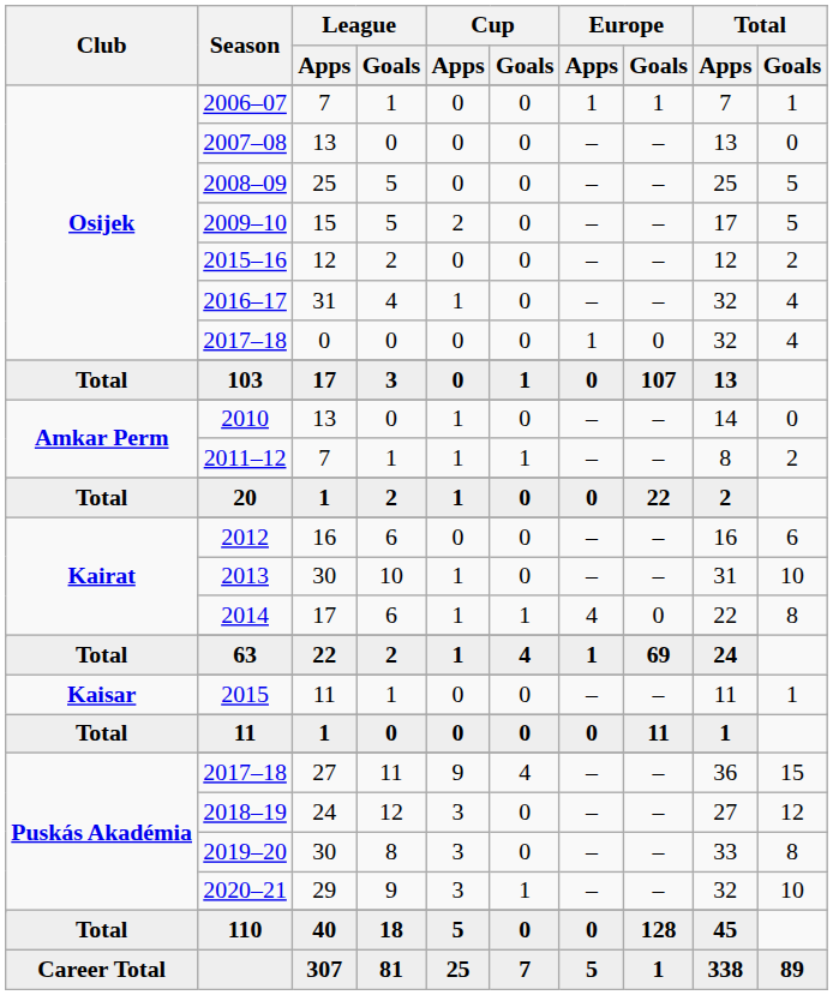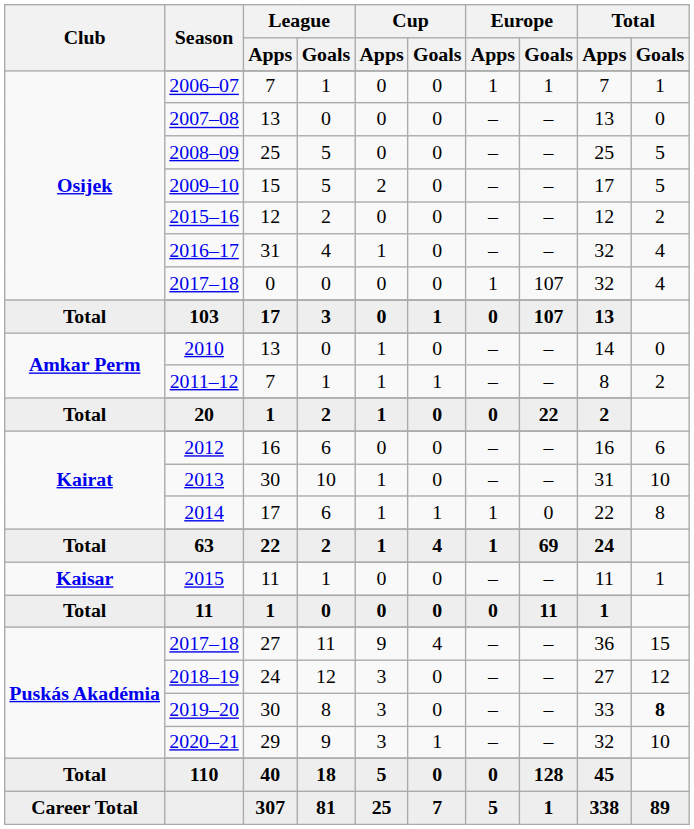 <table class="wikitable" style="font-size:90%; text-align: center;">
 <tr>
 <th rowspan="2">Club</th>
 <th rowspan="2">Season</th>
 <th colspan="2">League</th>
 <th colspan="2">Cup</th>
 <th colspan="2">Europe</th>
 <th colspan="2">Total</th>
 </tr>
 <tr>
 <th>Apps</th>
 <th>Goals</th>
 <th>Apps</th>
 <th>Goals</th>
 <th>Apps</th>
 <th>Goals</th>
 <th>Apps</th>
 <th>Goals</th>
 </tr>
 <tr ||-||-||-|->
 <td rowspan="9" valign="center"><strong><a href='#'>Osijek</a></strong></td>
 </tr>
 <tr>
 <td><a href='#'>2006–07</a></td>
 <td>7</td>
 <td>1</td>
 <td>0</td>
 <td>0</td>
 <td>1</td>
 <td>1</td>
 <td>7</td>
 <td>1</td>
 </tr>
 <tr>
 <td><a href='#'>2007–08</a></td>
 <td>13</td>
 <td>0</td>
 <td>0</td>
 <td>0</td>
 <td>–</td>
 <td>–</td>
 <td>13</td>
 <td>0</td>
 </tr>
 <tr>
 <td><a href='#'>2008–09</a></td>
 <td>25</td>
 <td>5</td>
 <td>0</td>
 <td>0</td>
 <td>–</td>
 <td>–</td>
 <td>25</td>
 <td>5</td>
 </tr>
 <tr>
 <td><a href='#'>2009–10</a></td>
 <td>15</td>
 <td>5</td>
 <td>2</td>
 <td>0</td>
 <td>–</td>
 <td>–</td>
 <td>17</td>
 <td>5</td>
 </tr>
 <tr>
 <td><a href='#'>2015–16</a></td>
 <td>12</td>
 <td>2</td>
 <td>0</td>
 <td>0</td>
 <td>–</td>
 <td>–</td>
 <td>12</td>
 <td>2</td>
 </tr>
 <tr>
 <td><a href='#'>2016–17</a></td>
 <td>31</td>
 <td>4</td>
 <td>1</td>
 <td>0</td>
 <td>–</td>
 <td>–</td>
 <td>32</td>
 <td>4</td>
 </tr>
 <tr>
 <td><a href='#'>2017–18</a></td>
 <td>0</td>
 <td>0</td>
 <td>0</td>
 <td>0</td>
 <td>1</td>
-<td>0</td>
+<td>107</td>
 <td>32</td>
 <td>4</td>
 </tr>
 <tr>
 </tr>
 <tr style="font-weight:bold; background-color:#eeeeee;">
 <td>Total</td>
 <td>103</td>
 <td>17</td>
 <td>3</td>
 <td>0</td>
 <td>1</td>
 <td>0</td>
 <td>107</td>
 <td>13</td>
 </tr>
 <tr>
 <td rowspan="4" valign="center"><strong><a href='#'>Amkar Perm</a></strong></td>
 </tr>
 <tr>
 <td><a href='#'>2010</a></td>
 <td>13</td>
 <td>0</td>
 <td>1</td>
 <td>0</td>
 <td>–</td>
 <td>–</td>
 <td>14</td>
 <td>0</td>
 </tr>
 <tr>
 <td><a href='#'>2011–12</a></td>
 <td>7</td>
 <td>1</td>
 <td>1</td>
 <td>1</td>
 <td>–</td>
 <td>–</td>
 <td>8</td>
 <td>2</td>
 </tr>
 <tr>
 </tr>
 <tr style="font-weight:bold; background-color:#eeeeee;">
 <td>Total</td>
 <td>20</td>
 <td>1</td>
 <td>2</td>
 <td>1</td>
 <td>0</td>
 <td>0</td>
 <td>22</td>
 <td>2</td>
 </tr>
 <tr>
 <td rowspan="5" valign="center"><strong><a href='#'>Kairat</a></strong></td>
 </tr>
 <tr>
 <td><a href='#'>2012</a></td>
 <td>16</td>
 <td>6</td>
 <td>0</td>
 <td>0</td>
 <td>–</td>
 <td>–</td>
 <td>16</td>
 <td>6</td>
 </tr>
 <tr>
 <td><a href='#'>2013</a></td>
 <td>30</td>
 <td>10</td>
 <td>1</td>
 <td>0</td>
 <td>–</td>
 <td>–</td>
 <td>31</td>
 <td>10</td>
 </tr>
 <tr>
 <td><a href='#'>2014</a></td>
 <td>17</td>
 <td>6</td>
 <td>1</td>
 <td>1</td>
-<td>4</td>
+<td>1</td>
 <td>0</td>
 <td>22</td>
 <td>8</td>
 </tr>
 <tr>
 </tr>
 <tr style="font-weight:bold; background-color:#eeeeee;">
 <td>Total</td>
 <td>63</td>
 <td>22</td>
 <td>2</td>
 <td>1</td>
 <td>4</td>
 <td>1</td>
 <td>69</td>
 <td>24</td>
 </tr>
 <tr>
 <td rowspan="3" valign="center"><strong><a href='#'>Kaisar</a></strong></td>
 </tr>
 <tr>
 <td><a href='#'>2015</a></td>
 <td>11</td>
 <td>1</td>
 <td>0</td>
 <td>0</td>
 <td>–</td>
 <td>–</td>
 <td>11</td>
 <td>1</td>
 </tr>
 <tr>
 </tr>
 <tr style="font-weight:bold; background-color:#eeeeee;">
 <td>Total</td>
 <td>11</td>
 <td>1</td>
 <td>0</td>
 <td>0</td>
 <td>0</td>
 <td>0</td>
 <td>11</td>
 <td>1</td>
 </tr>
 <tr>
 <td rowspan="6" valign="center"><strong><a href='#'>Puskás Akadémia</a></strong></td>
 </tr>
 <tr>
 <td><a href='#'>2017–18</a></td>
 <td>27</td>
 <td>11</td>
 <td>9</td>
 <td>4</td>
 <td>–</td>
 <td>–</td>
 <td>36</td>
 <td>15</td>
 </tr>
 <tr>
 <td><a href='#'>2018–19</a></td>
 <td>24</td>
 <td>12</td>
 <td>3</td>
 <td>0</td>
 <td>–</td>
 <td>–</td>
 <td>27</td>
 <td>12</td>
 </tr>
 <tr>
 <td><a href='#'>2019–20</a></td>
 <td>30</td>
 <td>8</td>
 <td>3</td>
 <td>0</td>
 <td>–</td>
 <td>–</td>
 <td>33</td>
-<td>8</td>
+<td><strong>8</strong></td>
 </tr>
 <tr>
 <td><a href='#'>2020–21</a></td>
 <td>29</td>
 <td>9</td>
 <td>3</td>
 <td>1</td>
 <td>–</td>
 <td>–</td>
 <td>32</td>
 <td>10</td>
 </tr>
 <tr>
 </tr>
 <tr style="font-weight:bold; background-color:#eeeeee;">
 <td>Total</td>
 <td>110</td>
 <td>40</td>
 <td>18</td>
 <td>5</td>
 <td>0</td>
 <td>0</td>
 <td>128</td>
 <td>45</td>
 </tr>
 <tr style="font-weight:bold; background-color:#eeeeee;">
 <td rowspan="1" valign="top"><strong>Career Total</strong></td>
 <td></td>
 <td><strong>307</strong></td>
 <td><strong>81</strong></td>
 <td><strong>25</strong></td>
 <td><strong>7</strong></td>
 <td><strong>5</strong></td>
 <td><strong>1</strong></td>
 <td><strong>338</strong></td>
 <td><strong>89</strong></td>
 </tr>
 </table>
